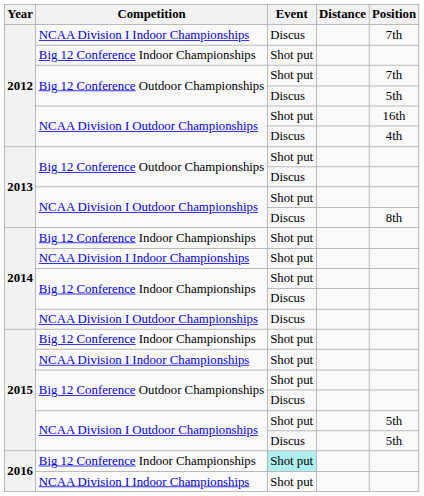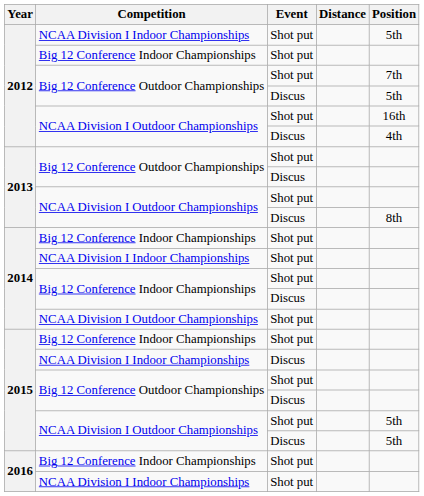 <table class="wikitable sortable">
 <tr>
 <th scope="col">Year</th>
 <th scope="col">Competition</th>
 <th scope="col">Event</th>
 <th scope="col">Distance</th>
 <th scope="col">Position</th>
 </tr>
 <tr>
 <th scope="rowgroup" rowspan="6">2012</th>
 <td><a href='#'>NCAA Division I Indoor Championships</a></td>
-<td>Discus</td>
+<td>Shot put</td>
 <td></td>
-<td style="text-align:center">7th</td>
+<td style="text-align:center">5th</td>
 </tr>
 <tr>
 <td><a href='#'>Big 12 Conference</a> Indoor Championships</td>
 <td>Shot put</td>
 <td></td>
 <td style="text-align:center"></td>
 </tr>
 <tr>
 <td rowspan=2><a href='#'>Big 12 Conference</a> Outdoor Championships</td>
 <td>Shot put</td>
 <td></td>
 <td style="text-align:center">7th</td>
 </tr>
 <tr>
 <td>Discus</td>
 <td></td>
 <td style="text-align:center">5th</td>
 </tr>
 <tr>
 <td rowspan=2><a href='#'>NCAA Division I Outdoor Championships</a></td>
 <td>Shot put</td>
 <td></td>
 <td style="text-align:center">16th</td>
 </tr>
 <tr>
 <td>Discus</td>
 <td></td>
 <td style="text-align:center">4th</td>
 </tr>
 <tr>
 <th scope="rowgroup" rowspan="4">2013</th>
 <td rowspan=2><a href='#'>Big 12 Conference</a> Outdoor Championships</td>
 <td>Shot put</td>
 <td></td>
 <td style="text-align:center"></td>
 </tr>
 <tr>
 <td>Discus</td>
 <td></td>
 <td style="text-align:center"></td>
 </tr>
 <tr>
 <td rowspan=2><a href='#'>NCAA Division I Outdoor Championships</a></td>
 <td>Shot put</td>
 <td></td>
 <td style="text-align:center"></td>
 </tr>
 <tr>
 <td>Discus</td>
 <td></td>
 <td style="text-align:center">8th</td>
 </tr>
 <tr>
 <th scope="rowgroup" rowspan="5">2014</th>
 <td><a href='#'>Big 12 Conference</a> Indoor Championships</td>
 <td>Shot put</td>
 <td></td>
 <td style="text-align:center"></td>
 </tr>
 <tr>
 <td><a href='#'>NCAA Division I Indoor Championships</a></td>
 <td>Shot put</td>
 <td></td>
 <td style="text-align:center"></td>
 </tr>
 <tr>
 <td rowspan=2><a href='#'>Big 12 Conference</a> Indoor Championships</td>
 <td>Shot put</td>
 <td></td>
 <td style="text-align:center"></td>
 </tr>
 <tr>
 <td>Discus</td>
 <td></td>
 <td style="text-align:center"></td>
 </tr>
 <tr>
 <td><a href='#'>NCAA Division I Outdoor Championships</a></td>
-<td>Discus</td>
+<td>Shot put</td>
 <td></td>
 <td style="text-align:center"></td>
 </tr>
 <tr>
 <th scope="rowgroup" rowspan="6">2015</th>
 <td><a href='#'>Big 12 Conference</a> Indoor Championships</td>
 <td>Shot put</td>
 <td></td>
 <td style="text-align:center"></td>
 </tr>
 <tr>
 <td><a href='#'>NCAA Division I Indoor Championships</a></td>
-<td>Shot put</td>
+<td>Discus</td>
 <td></td>
 <td style="text-align:center"></td>
 </tr>
 <tr>
 <td rowspan=2><a href='#'>Big 12 Conference</a> Outdoor Championships</td>
 <td>Shot put</td>
 <td></td>
 <td style="text-align:center"></td>
 </tr>
 <tr>
 <td>Discus</td>
 <td></td>
 <td style="text-align:center"></td>
 </tr>
 <tr>
 <td rowspan=2><a href='#'>NCAA Division I Outdoor Championships</a></td>
 <td>Shot put</td>
 <td></td>
 <td style="text-align:center">5th</td>
 </tr>
 <tr>
 <td>Discus</td>
 <td></td>
 <td style="text-align:center">5th</td>
 </tr>
 <tr>
 <th scope="rowgroup" rowspan="2">2016</th>
 <td><a href='#'>Big 12 Conference</a> Indoor Championships</td>
-<td style="background: paleturquoise;">Shot put</td>
+<td>Shot put</td>
 <td></td>
 <td style="text-align:center"></td>
 </tr>
 <tr>
 <td><a href='#'>NCAA Division I Indoor Championships</a></td>
 <td>Shot put</td>
 <td></td>
 <td style="text-align:center"></td>
 </tr>
 </table>
